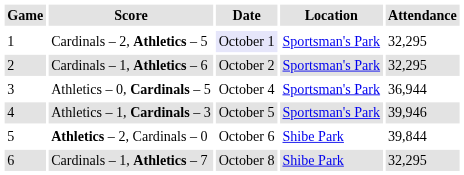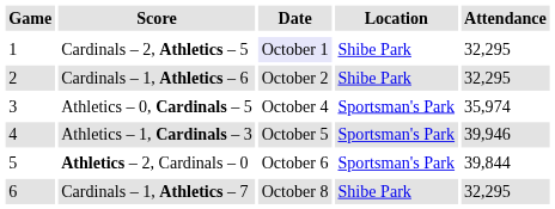 <table border="0" cellspacing="3" cellpadding="3">
 <tr style="background: #e3e3e3;">
 <th>Game</th>
 <th>Score</th>
 <th>Date</th>
 <th>Location</th>
 <th>Attendance</th>
 </tr>
 <tr style="background: #e3e3e3;">
 </tr>
 <tr>
 <td>1</td>
 <td>Cardinals – 2, <strong>Athletics</strong> – 5</td>
 <td style="background: lavender;">October 1</td>
-<td><a href='#'>Sportsman's Park</a></td>
+<td><a href='#'>Shibe Park</a></td>
 <td>32,295</td>
 </tr>
 <tr style="background: #e3e3e3;">
 <td>2</td>
 <td>Cardinals – 1, <strong>Athletics</strong> – 6</td>
 <td>October 2</td>
-<td><a href='#'>Sportsman's Park</a></td>
+<td><a href='#'>Shibe Park</a></td>
 <td>32,295</td>
 </tr>
 <tr>
 <td>3</td>
 <td>Athletics – 0, <strong>Cardinals</strong> – 5</td>
 <td>October 4</td>
 <td><a href='#'>Sportsman's Park</a></td>
-<td>36,944</td>
+<td>35,974</td>
 </tr>
 <tr style="background: #e3e3e3;">
 <td>4</td>
 <td>Athletics – 1, <strong>Cardinals</strong> – 3</td>
 <td>October 5</td>
 <td><a href='#'>Sportsman's Park</a></td>
 <td>39,946</td>
 </tr>
 <tr>
 <td>5</td>
 <td><strong>Athletics</strong> – 2, Cardinals – 0</td>
 <td>October 6</td>
-<td><a href='#'>Shibe Park</a></td>
+<td><a href='#'>Sportsman's Park</a></td>
 <td>39,844</td>
 </tr>
 <tr style="background: #e3e3e3;">
 <td>6</td>
 <td>Cardinals – 1, <strong>Athletics</strong> – 7</td>
 <td>October 8</td>
 <td><a href='#'>Shibe Park</a></td>
 <td>32,295</td>
 </tr>
 </table>
